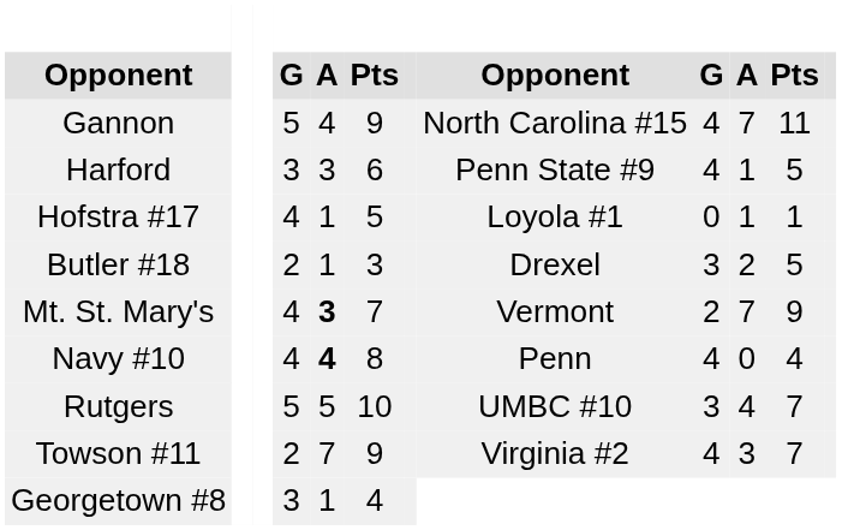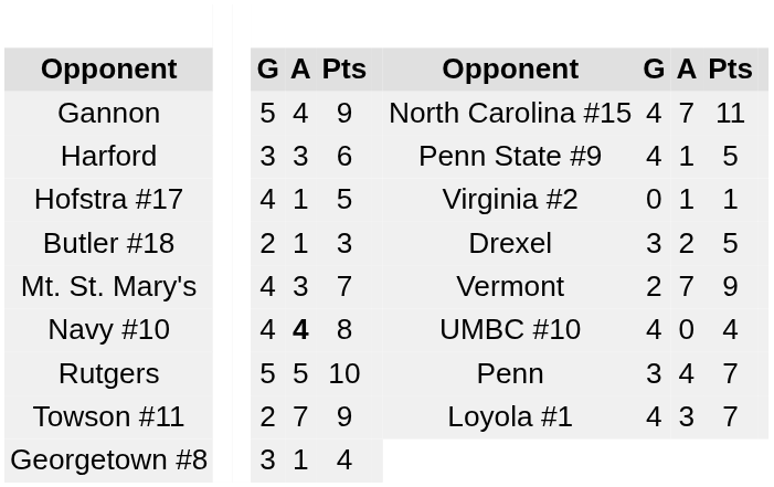 <table BORDER="0" CELLPADDING="3" CELLSPACING="0">
 <tr ALIGN="center" bgcolor="#e0e0e0">
 <th colspan="1" bgcolor="#ffffff"> </th>
 <th rowspan="99" bgcolor="#ffffff"> </th>
 <th rowspan="99" bgcolor="#ffffff"> </th>
 </tr>
 <tr ALIGN="center" bgcolor="#e0e0e0">
 <th>Opponent</th>
 <th>G</th>
 <th>A</th>
 <th>Pts</th>
 <th></th>
 <th>Opponent</th>
 <th>G</th>
 <th>A</th>
 <th>Pts</th>
 <th></th>
 </tr>
 <tr ALIGN="center" bgcolor="#f0f0f0">
 <td>Gannon</td>
 <td>5</td>
 <td>4</td>
 <td>9</td>
 <td></td>
 <td>North Carolina #15</td>
 <td>4</td>
 <td>7</td>
 <td>11</td>
 <td></td>
 </tr>
 <tr ALIGN="center">
 </tr>
 <tr ALIGN="center" bgcolor="#f0f0f0">
 <td>Harford</td>
 <td>3</td>
 <td>3</td>
 <td>6</td>
 <td></td>
 <td>Penn State #9</td>
 <td>4</td>
 <td>1</td>
 <td>5</td>
 <td></td>
 </tr>
 <tr ALIGN="center">
 </tr>
 <tr ALIGN="center" bgcolor="#f0f0f0">
 <td>Hofstra #17</td>
 <td>4</td>
 <td>1</td>
 <td>5</td>
 <td></td>
-<td>Loyola #1</td>
+<td>Virginia #2</td>
 <td>0</td>
 <td>1</td>
 <td>1</td>
 <td></td>
 </tr>
 <tr ALIGN="center">
 </tr>
 <tr ALIGN="center" bgcolor="#f0f0f0">
 <td>Butler #18</td>
 <td>2</td>
 <td>1</td>
 <td>3</td>
 <td></td>
 <td>Drexel</td>
 <td>3</td>
 <td>2</td>
 <td>5</td>
 <td></td>
 </tr>
 <tr ALIGN="center">
 </tr>
 <tr ALIGN="center" bgcolor="#f0f0f0">
 <td>Mt. St. Mary's</td>
 <td>4</td>
-<td><strong>3</strong></td>
+<td>3</td>
 <td>7</td>
 <td></td>
 <td>Vermont</td>
 <td>2</td>
 <td>7</td>
 <td>9</td>
 <td></td>
 </tr>
 <tr ALIGN="center">
 </tr>
 <tr ALIGN="center" bgcolor="#f0f0f0">
 <td>Navy #10</td>
 <td>4</td>
 <td><strong>4</strong></td>
 <td>8</td>
 <td></td>
-<td>Penn</td>
+<td>UMBC #10</td>
 <td>4</td>
 <td>0</td>
 <td>4</td>
 <td></td>
 </tr>
 <tr ALIGN="center">
 </tr>
 <tr ALIGN="center" bgcolor="#f0f0f0">
 <td>Rutgers</td>
 <td>5</td>
 <td>5</td>
 <td>10</td>
 <td></td>
-<td>UMBC #10</td>
+<td>Penn</td>
 <td>3</td>
 <td>4</td>
 <td>7</td>
 <td></td>
 </tr>
 <tr ALIGN="center">
 </tr>
 <tr ALIGN="center" bgcolor="#f0f0f0">
 <td>Towson #11</td>
 <td>2</td>
 <td>7</td>
 <td>9</td>
 <td></td>
-<td>Virginia #2</td>
+<td>Loyola #1</td>
 <td>4</td>
 <td>3</td>
 <td>7</td>
 <td></td>
 </tr>
 <tr ALIGN="center">
 </tr>
 <tr ALIGN="center" bgcolor="#f0f0f0">
 <td>Georgetown #8</td>
 <td>3</td>
 <td>1</td>
 <td>4</td>
 <td></td>
 </tr>
 <tr ALIGN="center">
 </tr>
 </table>
